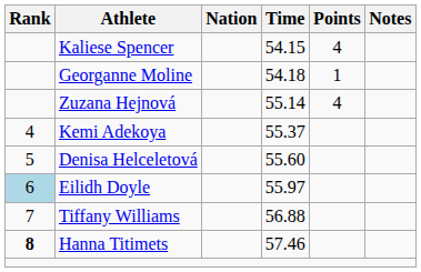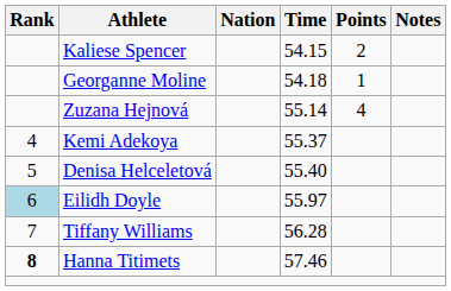 <table class="wikitable sortable" style="text-align:center;">
 <tr>
 <th scope="col" style="width: 10px;">Rank</th>
 <th scope="col">Athlete</th>
 <th scope="col">Nation</th>
 <th scope="col">Time</th>
 <th scope="col">Points</th>
 <th scope="col">Notes</th>
 </tr>
 <tr>
 <td></td>
 <td align=left><a href='#'>Kaliese Spencer</a></td>
 <td align=left></td>
 <td>54.15</td>
-<td>4</td>
+<td>2</td>
 <td></td>
 </tr>
 <tr>
 <td></td>
 <td align=left><a href='#'>Georganne Moline</a></td>
 <td align=left></td>
 <td>54.18</td>
 <td>1</td>
 <td></td>
 </tr>
 <tr>
 <td></td>
 <td align=left><a href='#'>Zuzana Hejnová</a></td>
 <td align=left></td>
 <td>55.14</td>
 <td>4</td>
 <td></td>
 </tr>
 <tr>
 <td>4</td>
 <td align=left><a href='#'>Kemi Adekoya</a></td>
 <td align=left></td>
 <td>55.37</td>
 <td></td>
 <td></td>
 </tr>
 <tr>
 <td>5</td>
 <td align=left><a href='#'>Denisa Helceletová</a></td>
 <td align=left></td>
-<td>55.60</td>
+<td>55.40</td>
 <td></td>
 <td></td>
 </tr>
 <tr>
 <td style="background: lightblue;">6</td>
 <td align=left><a href='#'>Eilidh Doyle</a></td>
 <td align=left></td>
 <td>55.97</td>
 <td></td>
 <td></td>
 </tr>
 <tr>
 <td>7</td>
 <td align=left><a href='#'>Tiffany Williams</a></td>
 <td align=left></td>
-<td>56.88</td>
+<td>56.28</td>
 <td></td>
 <td></td>
 </tr>
 <tr>
 <td><strong>8</strong></td>
 <td align=left><a href='#'>Hanna Titimets</a></td>
 <td align=left></td>
 <td>57.46</td>
 <td></td>
 <td></td>
 </tr>
 <tr class="sortbottom">
 <td colspan="6"></td>
 </tr>
 </table>
